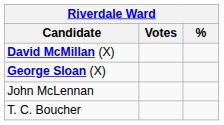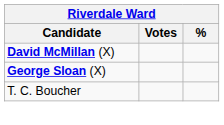 <table class="wikitable">
 <tr>
 <th colspan="3"><a href='#'>Riverdale Ward</a></th>
 </tr>
 <tr>
 <th style="width: 170px">Candidate</th>
 <th style="width: 50px">Votes</th>
 <th style="width: 40px">%</th>
 </tr>
 <tr>
 <td><strong><a href='#'>David McMillan</a></strong> (X)</td>
 <td></td>
 <td></td>
 </tr>
 <tr>
 <td><strong><a href='#'>George Sloan</a></strong> (X)</td>
 <td></td>
 <td></td>
 </tr>
 <tr>
-<td>John McLennan</td>
-<td></td>
-<td></td>
-</tr>
-<tr>
 <td>T. C. Boucher</td>
 <td></td>
 <td></td>
 </tr>
 </table>
